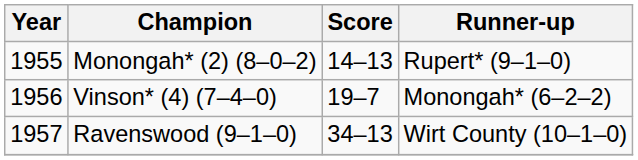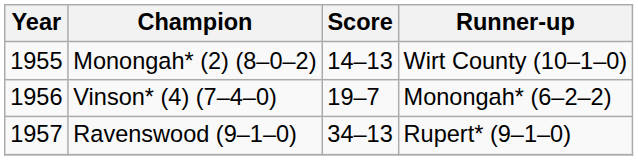 <table class="wikitable">
 <tr>
 <th>Year</th>
 <th>Champion</th>
 <th>Score</th>
 <th>Runner-up</th>
 </tr>
 <tr>
 <td>1955</td>
 <td>Monongah* (2) (8–0–2)</td>
 <td>14–13</td>
-<td>Rupert* (9–1–0)</td>
+<td>Wirt County (10–1–0)</td>
 </tr>
 <tr>
 <td>1956</td>
 <td>Vinson* (4) (7–4–0)</td>
 <td>19–7</td>
 <td>Monongah* (6–2–2)</td>
 </tr>
 <tr>
 <td>1957</td>
 <td>Ravenswood (9–1–0)</td>
 <td>34–13</td>
-<td>Wirt County (10–1–0)</td>
+<td>Rupert* (9–1–0)</td>
 </tr>
 <tr>
 </tr>
 </table>
